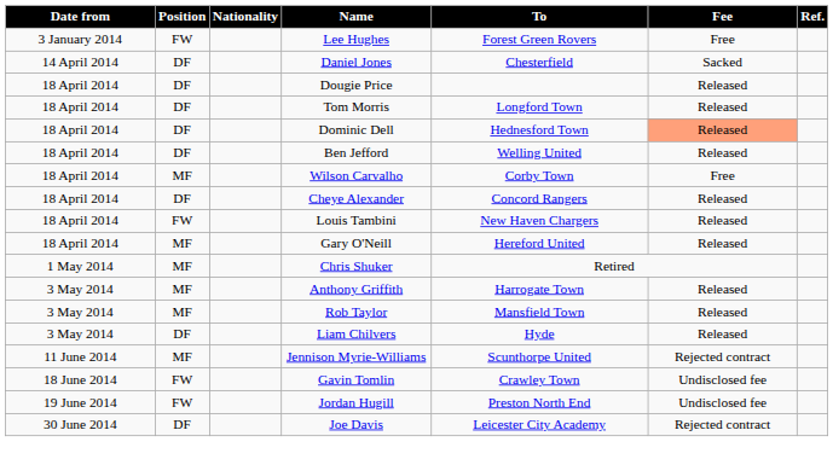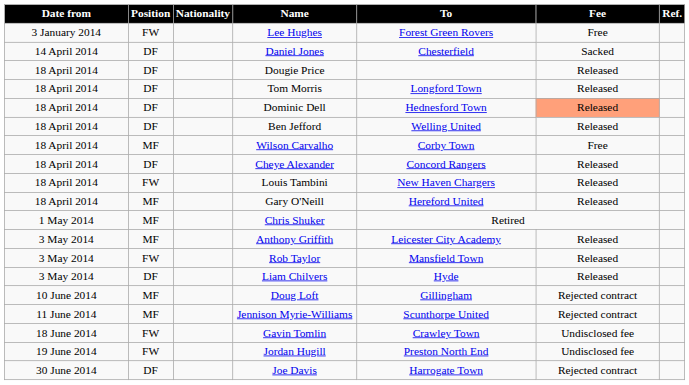 <table class="wikitable" style="text-align:center; font-size:90%; ">
 <tr>
 <th style="background:#000000; color:#FFFFFF; width:150px;">Date from</th>
 <th style="background:#000000; color:#FFFFFF; width:50px;">Position</th>
 <th style="background:#000000; color:#FFFFFF; width:50px;">Nationality</th>
 <th style="background:#000000; color:#FFFFFF; width:150px;">Name</th>
 <th style="background:#000000; color:#FFFFFF; width:220px;">To</th>
 <th style="background:#000000; color:#FFFFFF; width:150px;">Fee</th>
 <th style="background:#000000; color:#FFFFFF; width:25px;">Ref.</th>
 </tr>
 <tr>
 <td>3 January 2014</td>
 <td>FW</td>
 <td></td>
 <td><a href='#'>Lee Hughes</a></td>
 <td><a href='#'>Forest Green Rovers</a></td>
 <td>Free</td>
 <td></td>
 </tr>
 <tr>
 <td>14 April 2014</td>
 <td>DF</td>
 <td></td>
 <td><a href='#'>Daniel Jones</a></td>
 <td><a href='#'>Chesterfield</a></td>
 <td>Sacked</td>
 <td></td>
 </tr>
 <tr>
 <td>18 April 2014</td>
 <td>DF</td>
 <td></td>
 <td>Dougie Price</td>
 <td></td>
 <td>Released</td>
 <td></td>
 </tr>
 <tr>
 <td>18 April 2014</td>
 <td>DF</td>
 <td></td>
 <td>Tom Morris</td>
 <td> <a href='#'>Longford Town</a></td>
 <td>Released</td>
 <td></td>
 </tr>
 <tr>
 <td>18 April 2014</td>
 <td>DF</td>
 <td></td>
 <td>Dominic Dell</td>
 <td><a href='#'>Hednesford Town</a></td>
 <td style="background: lightsalmon;">Released</td>
 <td></td>
 </tr>
 <tr>
 <td>18 April 2014</td>
 <td>DF</td>
 <td></td>
 <td>Ben Jefford</td>
 <td><a href='#'>Welling United</a></td>
 <td>Released</td>
 <td></td>
 </tr>
 <tr>
 <td>18 April 2014</td>
 <td>MF</td>
 <td></td>
 <td><a href='#'>Wilson Carvalho</a></td>
 <td><a href='#'>Corby Town</a></td>
 <td>Free</td>
 <td></td>
 </tr>
 <tr>
 <td>18 April 2014</td>
 <td>DF</td>
 <td></td>
 <td><a href='#'>Cheye Alexander</a></td>
 <td><a href='#'>Concord Rangers</a></td>
 <td>Released</td>
 <td></td>
 </tr>
 <tr>
 <td>18 April 2014</td>
 <td>FW</td>
 <td></td>
 <td>Louis Tambini</td>
 <td> <a href='#'>New Haven Chargers</a></td>
 <td>Released</td>
 <td></td>
 </tr>
 <tr>
 <td>18 April 2014</td>
 <td>MF</td>
 <td></td>
 <td>Gary O'Neill</td>
 <td><a href='#'>Hereford United</a></td>
 <td>Released</td>
 <td></td>
 </tr>
 <tr>
 <td>1 May 2014</td>
 <td>MF</td>
 <td></td>
 <td><a href='#'>Chris Shuker</a></td>
 <td colspan="2">Retired</td>
 <td></td>
 </tr>
 <tr>
 <td>3 May 2014</td>
 <td>MF</td>
 <td></td>
 <td><a href='#'>Anthony Griffith</a></td>
-<td><a href='#'>Harrogate Town</a></td>
+<td><a href='#'>Leicester City Academy</a></td>
 <td>Released</td>
 <td></td>
 </tr>
 <tr>
 <td>3 May 2014</td>
-<td>MF</td>
+<td>FW</td>
 <td></td>
 <td><a href='#'>Rob Taylor</a></td>
 <td><a href='#'>Mansfield Town</a></td>
 <td>Released</td>
 <td></td>
 </tr>
 <tr>
 <td>3 May 2014</td>
 <td>DF</td>
 <td></td>
 <td><a href='#'>Liam Chilvers</a></td>
 <td><a href='#'>Hyde</a></td>
 <td>Released</td>
+<td></td>
+</tr>
+<tr>
+<td>10 June 2014</td>
+<td>MF</td>
+<td></td>
+<td><a href='#'>Doug Loft</a></td>
+<td><a href='#'>Gillingham</a></td>
+<td>Rejected contract</td>
 <td></td>
 </tr>
 <tr>
 <td>11 June 2014</td>
 <td>MF</td>
 <td></td>
 <td><a href='#'>Jennison Myrie-Williams</a></td>
 <td><a href='#'>Scunthorpe United</a></td>
 <td>Rejected contract</td>
 <td></td>
 </tr>
 <tr>
 <td>18 June 2014</td>
 <td>FW</td>
 <td></td>
 <td><a href='#'>Gavin Tomlin</a></td>
 <td><a href='#'>Crawley Town</a></td>
 <td>Undisclosed fee</td>
 <td></td>
 </tr>
 <tr>
 <td>19 June 2014</td>
 <td>FW</td>
 <td></td>
 <td><a href='#'>Jordan Hugill</a></td>
 <td><a href='#'>Preston North End</a></td>
 <td>Undisclosed fee</td>
 <td></td>
 </tr>
 <tr>
 <td>30 June 2014</td>
 <td>DF</td>
 <td></td>
 <td><a href='#'>Joe Davis</a></td>
-<td><a href='#'>Leicester City Academy</a></td>
+<td><a href='#'>Harrogate Town</a></td>
 <td>Rejected contract</td>
 <td></td>
 </tr>
 </table>
